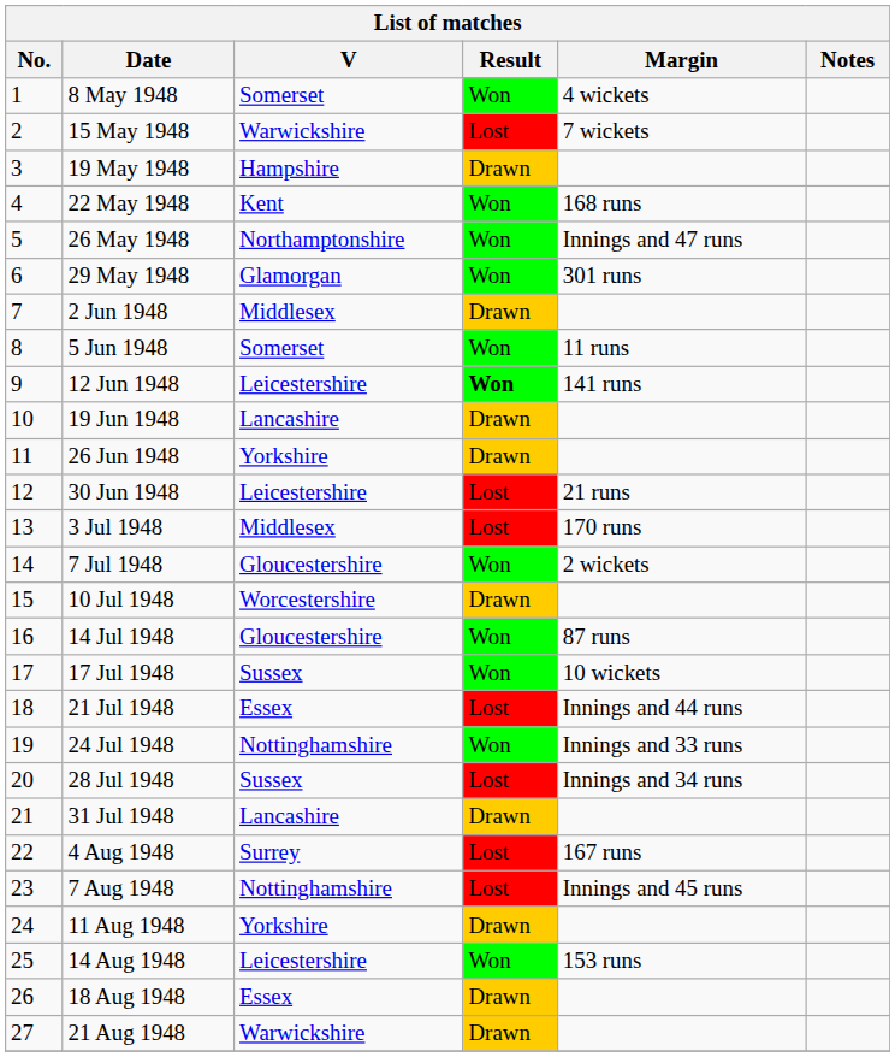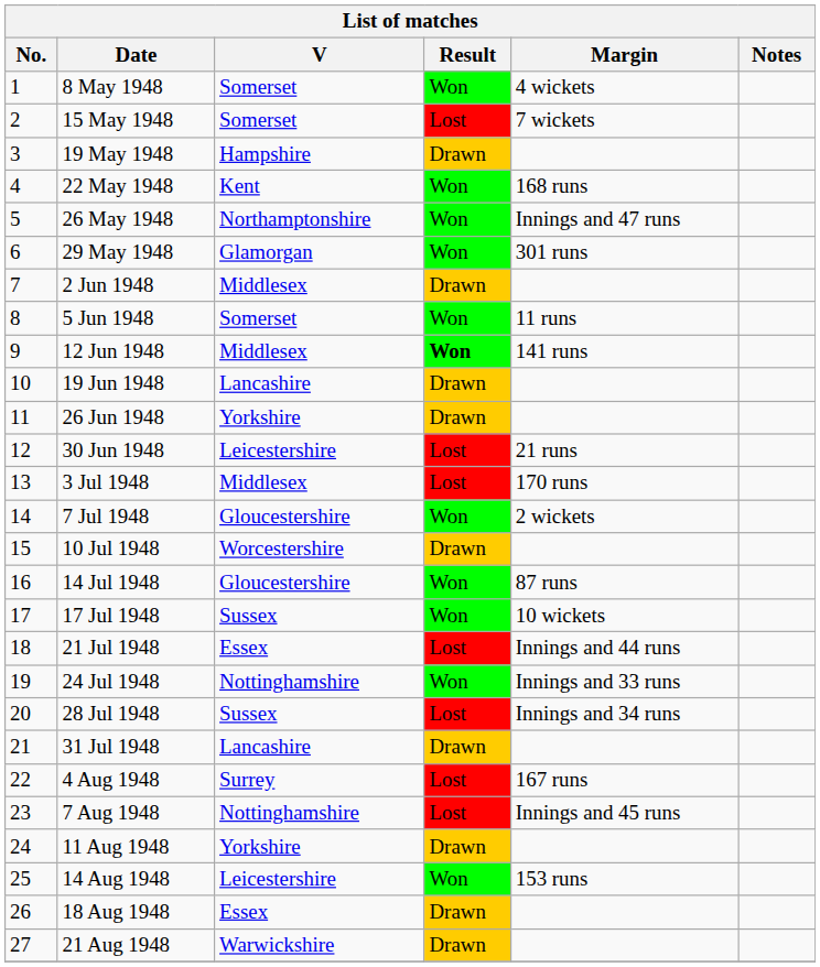 <table class="wikitable" width="100%">
 <tr>
 <th bgcolor="#efefef" colspan=6>List of matches</th>
 </tr>
 <tr bgcolor="#efefef">
 <th>No.</th>
 <th>Date</th>
 <th>V</th>
 <th>Result</th>
 <th>Margin</th>
 <th>Notes</th>
 </tr>
 <tr>
 <td>1</td>
 <td>8 May 1948</td>
 <td><a href='#'>Somerset</a><br></td>
 <td bgcolor="#00FF00">Won</td>
 <td>4 wickets</td>
 <td></td>
 </tr>
 <tr>
 <td>2</td>
 <td>15 May 1948</td>
-<td><a href='#'>Warwickshire</a> <br></td>
+<td><a href='#'>Somerset</a><br></td>
 <td bgcolor="#FF0000">Lost</td>
 <td>7 wickets</td>
 <td></td>
 </tr>
 <tr>
 <td>3</td>
 <td>19 May 1948</td>
 <td><a href='#'>Hampshire</a><br></td>
 <td bgcolor="#FFCC00">Drawn</td>
 <td></td>
 <td></td>
 </tr>
 <tr>
 <td>4</td>
 <td>22 May 1948</td>
 <td><a href='#'>Kent</a> <br> </td>
 <td bgcolor="#00FF00">Won</td>
 <td>168 runs</td>
 <td></td>
 </tr>
 <tr>
 <td>5</td>
 <td>26 May 1948</td>
 <td><a href='#'>Northamptonshire</a> <br> </td>
 <td bgcolor="#00FF00">Won</td>
 <td>Innings and 47 runs</td>
 <td></td>
 </tr>
 <tr>
 <td>6</td>
 <td>29 May 1948</td>
 <td><a href='#'>Glamorgan</a> <br> </td>
 <td bgcolor="#00FF00">Won</td>
 <td>301 runs</td>
 <td></td>
 </tr>
 <tr>
 <td>7</td>
 <td>2 Jun 1948</td>
 <td><a href='#'>Middlesex</a> <br> </td>
 <td bgcolor="#FFCC00">Drawn</td>
 <td></td>
 <td></td>
 </tr>
 <tr>
 <td>8</td>
 <td>5 Jun 1948</td>
 <td><a href='#'>Somerset</a><br></td>
 <td bgcolor="#00FF00">Won</td>
 <td>11 runs</td>
 <td></td>
 </tr>
 <tr>
 <td>9</td>
 <td>12 Jun 1948</td>
-<td><a href='#'>Leicestershire</a><br></td>
+<td><a href='#'>Middlesex</a> <br></td>
 <td bgcolor="#00FF00"><strong>Won</strong></td>
 <td>141 runs</td>
 <td></td>
 </tr>
 <tr>
 <td>10</td>
 <td>19 Jun 1948</td>
 <td><a href='#'>Lancashire</a> <br> </td>
 <td bgcolor="#FFCC00">Drawn</td>
 <td></td>
 <td></td>
 </tr>
 <tr>
 <td>11</td>
 <td>26 Jun 1948</td>
 <td><a href='#'>Yorkshire</a> <br> </td>
 <td bgcolor="#FFCC00">Drawn</td>
 <td></td>
 <td></td>
 </tr>
 <tr>
 <td>12</td>
 <td>30 Jun 1948</td>
 <td><a href='#'>Leicestershire</a><br> </td>
 <td bgcolor="#FF0000">Lost</td>
 <td>21 runs</td>
 <td></td>
 </tr>
 <tr>
 <td>13</td>
 <td>3 Jul 1948</td>
 <td><a href='#'>Middlesex</a> <br></td>
 <td bgcolor="#FF0000">Lost</td>
 <td>170 runs</td>
 <td></td>
 </tr>
 <tr>
 <td>14</td>
 <td>7 Jul 1948</td>
 <td><a href='#'>Gloucestershire</a> <br></td>
 <td bgcolor="#00FF00">Won</td>
 <td>2 wickets</td>
 <td></td>
 </tr>
 <tr>
 <td>15</td>
 <td>10 Jul 1948</td>
 <td><a href='#'>Worcestershire</a>  <br> </td>
 <td bgcolor="#FFCC00">Drawn</td>
 <td></td>
 <td></td>
 </tr>
 <tr>
 <td>16</td>
 <td>14 Jul 1948</td>
 <td><a href='#'>Gloucestershire</a> <br></td>
 <td bgcolor="#00FF00">Won</td>
 <td>87 runs</td>
 <td></td>
 </tr>
 <tr>
 <td>17</td>
 <td>17 Jul 1948</td>
 <td><a href='#'>Sussex</a>  <br></td>
 <td bgcolor="#00FF00">Won</td>
 <td>10 wickets</td>
 <td></td>
 </tr>
 <tr>
 <td>18</td>
 <td>21 Jul 1948</td>
 <td><a href='#'>Essex</a>  <br></td>
 <td bgcolor="#FF0000">Lost</td>
 <td>Innings and 44 runs</td>
 <td></td>
 </tr>
 <tr>
 <td>19</td>
 <td>24 Jul 1948</td>
 <td><a href='#'>Nottinghamshire</a><br> </td>
 <td bgcolor="#00FF00">Won</td>
 <td>Innings and 33 runs</td>
 <td></td>
 </tr>
 <tr>
 <td>20</td>
 <td>28 Jul 1948</td>
 <td><a href='#'>Sussex</a>  <br></td>
 <td bgcolor="#FF0000">Lost</td>
 <td>Innings and 34 runs</td>
 <td></td>
 </tr>
 <tr>
 <td>21</td>
 <td>31 Jul 1948</td>
 <td><a href='#'>Lancashire</a> <br> </td>
 <td bgcolor="#FFCC00">Drawn</td>
 <td></td>
 <td></td>
 </tr>
 <tr>
 <td>22</td>
 <td>4 Aug 1948</td>
 <td><a href='#'>Surrey</a><br> </td>
 <td bgcolor="#FF0000">Lost</td>
 <td>167 runs</td>
 <td></td>
 </tr>
 <tr>
 <td>23</td>
 <td>7 Aug 1948</td>
 <td><a href='#'>Nottinghamshire</a> <br> </td>
 <td bgcolor="#FF0000">Lost</td>
 <td>Innings and 45 runs</td>
 <td></td>
 </tr>
 <tr>
 <td>24</td>
 <td>11 Aug 1948</td>
 <td><a href='#'>Yorkshire</a> <br> </td>
 <td bgcolor="#FFCC00">Drawn</td>
 <td></td>
 <td></td>
 </tr>
 <tr>
 <td>25</td>
 <td>14 Aug 1948</td>
 <td><a href='#'>Leicestershire</a><br> </td>
 <td bgcolor="#00FF00">Won</td>
 <td>153 runs</td>
 <td></td>
 </tr>
 <tr>
 <td>26</td>
 <td>18 Aug 1948</td>
 <td><a href='#'>Essex</a>  <br></td>
 <td bgcolor="#FFCC00">Drawn</td>
 <td></td>
 <td></td>
 </tr>
 <tr>
 <td>27</td>
 <td>21 Aug 1948</td>
 <td><a href='#'>Warwickshire</a> <br> </td>
 <td bgcolor="#FFCC00">Drawn</td>
 <td></td>
 <td></td>
 </tr>
 <tr>
 </tr>
 </table>
